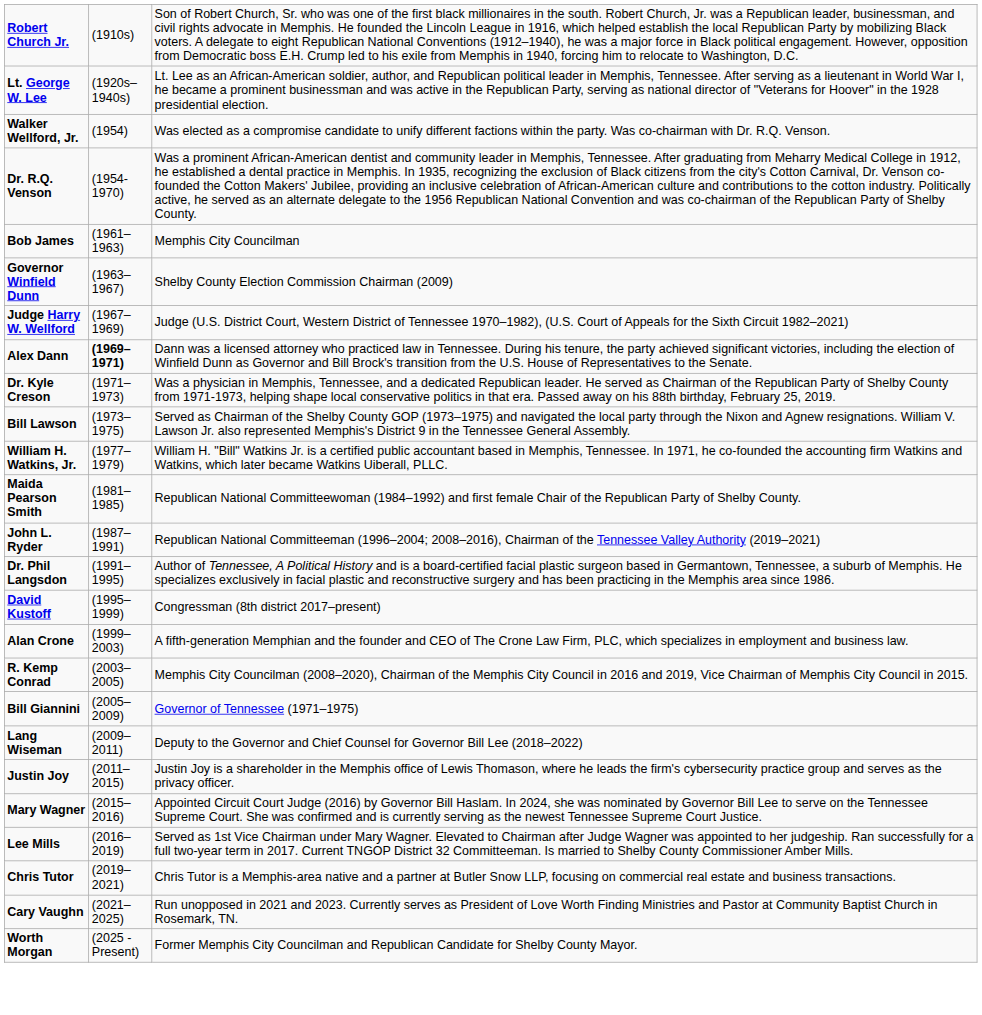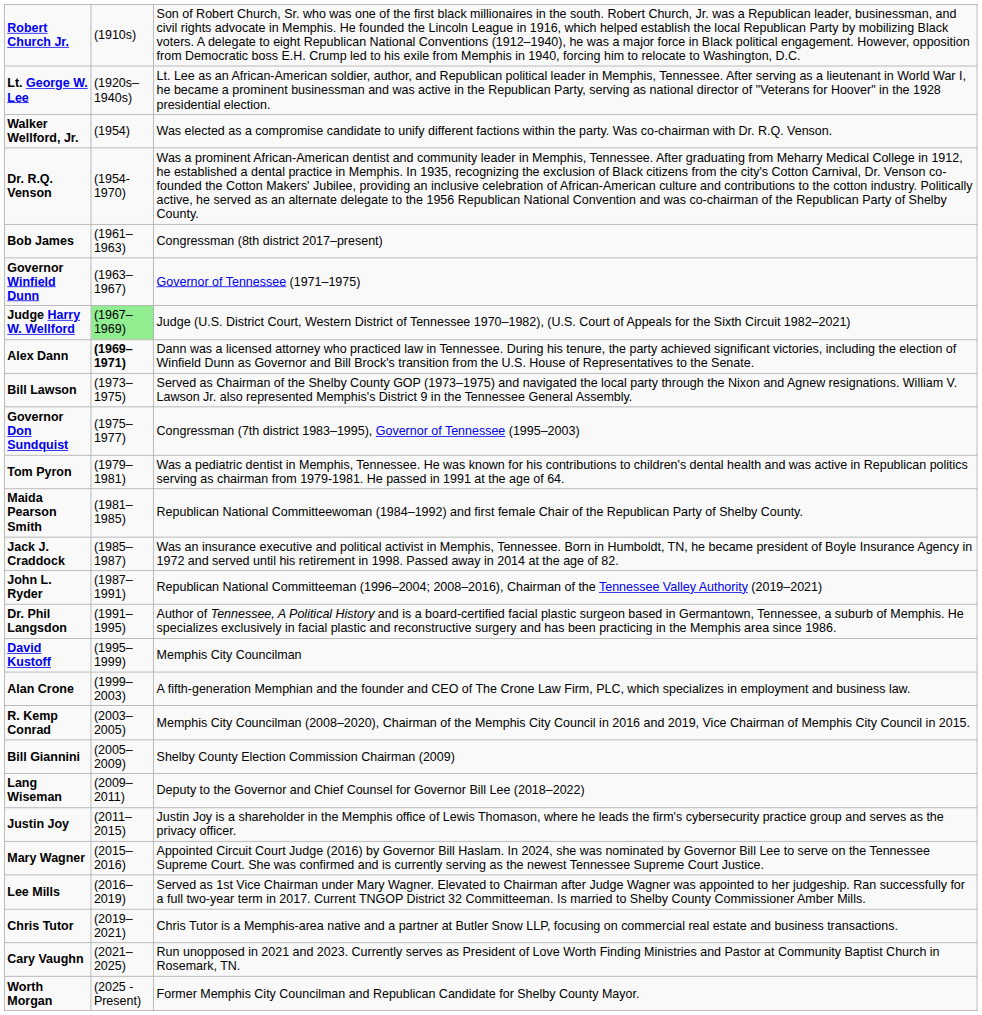 <table class=wikitable>
 <tr>
 <td><strong><a href='#'>Robert Church Jr.</a></strong></td>
 <td>(1910s)</td>
 <td>Son of Robert Church, Sr. who was one of the first black millionaires in the south. Robert Church, Jr. was a Republican leader, businessman, and civil rights advocate in Memphis. He founded the Lincoln League in 1916, which helped establish the local Republican Party by mobilizing Black voters. A delegate to eight Republican National Conventions (1912–1940), he was a major force in Black political engagement. However, opposition from Democratic boss E.H. Crump led to his exile from Memphis in 1940, forcing him to relocate to Washington, D.C.</td>
 </tr>
 <tr>
 <td><strong>Lt. <a href='#'>George W. Lee</a></strong></td>
 <td>(1920s–1940s)</td>
 <td>Lt. Lee as an African-American soldier, author, and Republican political leader in Memphis, Tennessee. After serving as a lieutenant in World War I, he became a prominent businessman and was active in the Republican Party, serving as national director of "Veterans for Hoover" in the 1928 presidential election.</td>
 </tr>
 <tr>
 <td><strong>Walker Wellford, Jr.</strong></td>
 <td>(1954)</td>
 <td>Was elected as a compromise candidate to unify different factions within the party. Was co-chairman with Dr. R.Q. Venson.</td>
 </tr>
 <tr>
 <td><strong>Dr. R.Q. Venson </strong></td>
 <td>(1954-1970)</td>
 <td>Was a prominent African-American dentist and community leader in Memphis, Tennessee. After graduating from Meharry Medical College in 1912, he established a dental practice in Memphis. In 1935, recognizing the exclusion of Black citizens from the city's Cotton Carnival, Dr. Venson co-founded the Cotton Makers' Jubilee, providing an inclusive celebration of African-American culture and contributions to the cotton industry. Politically active, he served as an alternate delegate to the 1956 Republican National Convention and was co-chairman of the Republican Party of Shelby County.</td>
 </tr>
 <tr>
 <td><strong>Bob James</strong></td>
 <td>(1961–1963)</td>
-<td>Memphis City Councilman</td>
+<td>Congressman (8th district 2017–present)</td>
 </tr>
 <tr>
 <td><strong>Governor <a href='#'>Winfield Dunn</a></strong></td>
 <td>(1963–1967)</td>
-<td>Shelby County Election Commission Chairman (2009)</td>
+<td><a href='#'>Governor of Tennessee</a> (1971–1975)</td>
 </tr>
 <tr>
 <td><strong>Judge <a href='#'>Harry W. Wellford</a> </strong></td>
-<td>(1967–1969)</td>
+<td style="background: lightgreen;">(1967–1969)</td>
 <td>Judge (U.S. District Court, Western District of Tennessee 1970–1982), (U.S. Court of Appeals for the Sixth Circuit 1982–2021)</td>
 </tr>
 <tr>
 <td><strong>Alex Dann </strong></td>
 <td><strong>(1969–1971)</strong></td>
 <td>Dann was a licensed attorney who practiced law in Tennessee. During his tenure, the party achieved significant victories, including the election of Winfield Dunn as Governor and Bill Brock's transition from the U.S. House of Representatives to the Senate.</td>
 </tr>
 <tr>
-<td><strong>Dr. Kyle Creson </strong></td>
-<td>(1971–1973)</td>
-<td>Was a physician in Memphis, Tennessee, and a dedicated Republican leader. He served as Chairman of the Republican Party of Shelby County from 1971-1973, helping shape local conservative politics in that era. Passed away on his 88th birthday, February 25, 2019.</td>
-</tr>
-<tr>
 <td><strong>Bill Lawson </strong></td>
 <td>(1973–1975)</td>
 <td>Served as Chairman of the Shelby County GOP (1973–1975) and navigated the local party through the Nixon and Agnew resignations. William V. Lawson Jr. also represented Memphis's District 9 in the Tennessee General Assembly.</td>
 </tr>
 <tr>
-<td><strong>William H. Watkins, Jr. </strong></td>
-<td>(1977–1979)</td>
-<td>William H. "Bill" Watkins Jr. is a certified public accountant based in Memphis, Tennessee. In 1971, he co-founded the accounting firm Watkins and Watkins, which later became Watkins Uiberall, PLLC.</td>
+<td><strong>Governor <a href='#'>Don Sundquist</a> </strong></td>
+<td>(1975–1977)</td>
+<td>Congressman (7th district 1983–1995), <a href='#'>Governor of Tennessee</a> (1995–2003)</td>
+</tr>
+<tr>
+<td><strong>Tom Pyron </strong></td>
+<td>(1979–1981)</td>
+<td>Was a pediatric dentist in Memphis, Tennessee. He was known for his contributions to children's dental health and was active in Republican politics serving as chairman from 1979-1981. He passed in 1991 at the age of 64.</td>
 </tr>
 <tr>
 <td><strong>Maida Pearson Smith </strong></td>
 <td>(1981–1985)</td>
 <td>Republican National Committeewoman (1984–1992) and first female Chair of the Republican Party of Shelby County.</td>
+</tr>
+<tr>
+<td><strong>Jack J. Craddock </strong></td>
+<td>(1985–1987)</td>
+<td>Was an insurance executive and political activist in Memphis, Tennessee. Born in Humboldt, TN, he became president of Boyle Insurance Agency in 1972 and served until his retirement in 1998. Passed away in 2014 at the age of 82.</td>
 </tr>
 <tr>
 <td><strong>John L. Ryder </strong></td>
 <td>(1987–1991)</td>
 <td>Republican National Committeeman (1996–2004; 2008–2016), Chairman of the <a href='#'>Tennessee Valley Authority</a> (2019–2021)</td>
 </tr>
 <tr>
 <td><strong>Dr. Phil Langsdon </strong></td>
 <td>(1991–1995)</td>
 <td>Author of <em>Tennessee, A Political History</em> and is a board-certified facial plastic surgeon based in Germantown, Tennessee, a suburb of Memphis. He specializes exclusively in facial plastic and reconstructive surgery and has been practicing in the Memphis area since 1986.</td>
 </tr>
 <tr>
 <td><strong><a href='#'>David Kustoff</a> </strong></td>
 <td>(1995–1999)</td>
-<td>Congressman (8th district 2017–present)</td>
+<td>Memphis City Councilman</td>
 </tr>
 <tr>
 <td><strong>Alan Crone </strong></td>
 <td>(1999–2003)</td>
 <td>A fifth-generation Memphian and the founder and CEO of The Crone Law Firm, PLC, which specializes in employment and business law.</td>
 </tr>
 <tr>
 <td><strong>R. Kemp Conrad </strong></td>
 <td>(2003–2005)</td>
 <td>Memphis City Councilman (2008–2020), Chairman of the Memphis City Council in 2016 and 2019, Vice Chairman of Memphis City Council in 2015.</td>
 </tr>
 <tr>
 <td><strong>Bill Giannini </strong></td>
 <td>(2005–2009)</td>
-<td><a href='#'>Governor of Tennessee</a> (1971–1975)</td>
+<td>Shelby County Election Commission Chairman (2009)</td>
 </tr>
 <tr>
 <td><strong>Lang Wiseman </strong></td>
 <td>(2009–2011)</td>
 <td>Deputy to the Governor and Chief Counsel for Governor Bill Lee (2018–2022)</td>
 </tr>
 <tr>
 <td><strong>Justin Joy </strong></td>
 <td>(2011–2015)</td>
 <td>Justin Joy is a shareholder in the Memphis office of Lewis Thomason, where he leads the firm's cybersecurity practice group and serves as the privacy officer.</td>
 </tr>
 <tr>
 <td><strong>Mary Wagner</strong></td>
 <td>(2015–2016)</td>
 <td>Appointed Circuit Court Judge (2016) by Governor Bill Haslam. In 2024, she was nominated by Governor Bill Lee to serve on the Tennessee Supreme Court. She was confirmed and is currently serving as the newest Tennessee Supreme Court Justice.</td>
 </tr>
 <tr>
 <td><strong>Lee Mills</strong></td>
 <td>(2016–2019)</td>
 <td>Served as 1st Vice Chairman under Mary Wagner. Elevated to Chairman after Judge Wagner was appointed to her judgeship. Ran successfully for a full two-year term in 2017. Current TNGOP District 32 Committeeman. Is married to Shelby County Commissioner Amber Mills.</td>
 </tr>
 <tr>
 <td><strong>Chris Tutor</strong></td>
 <td>(2019–2021)</td>
 <td>Chris Tutor is a Memphis-area native and a partner at Butler Snow LLP, focusing on commercial real estate and business transactions.</td>
 </tr>
 <tr>
 <td><strong>Cary Vaughn</strong></td>
 <td>(2021–2025)</td>
 <td>Run unopposed in 2021 and 2023. Currently serves as President of Love Worth Finding Ministries and Pastor at Community Baptist Church in Rosemark, TN.</td>
 </tr>
 <tr>
 <td><strong>Worth Morgan</strong></td>
 <td>(2025 - Present)</td>
 <td>Former Memphis City Councilman and Republican Candidate for Shelby County Mayor.</td>
 </tr>
 </table>
